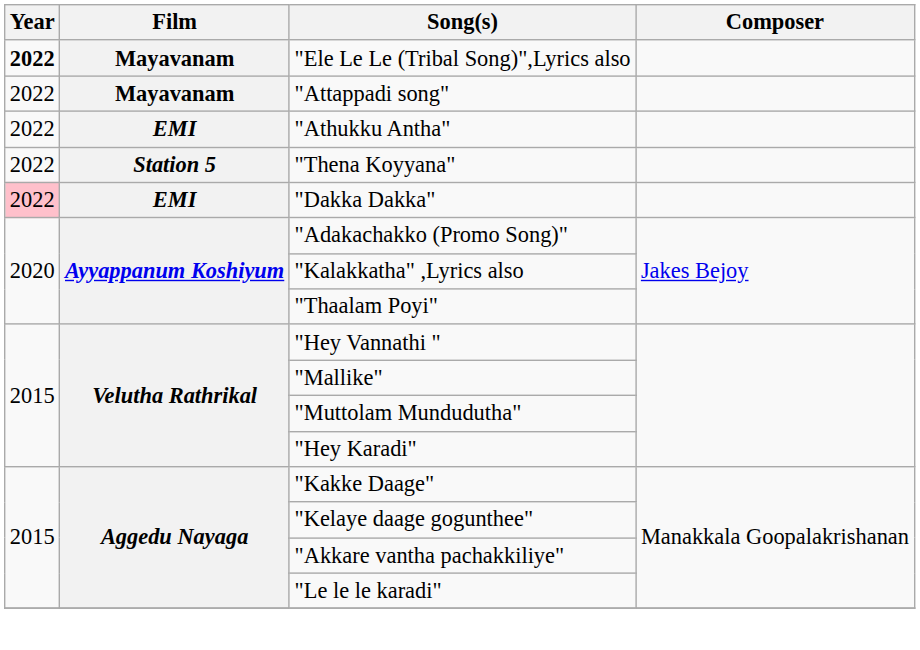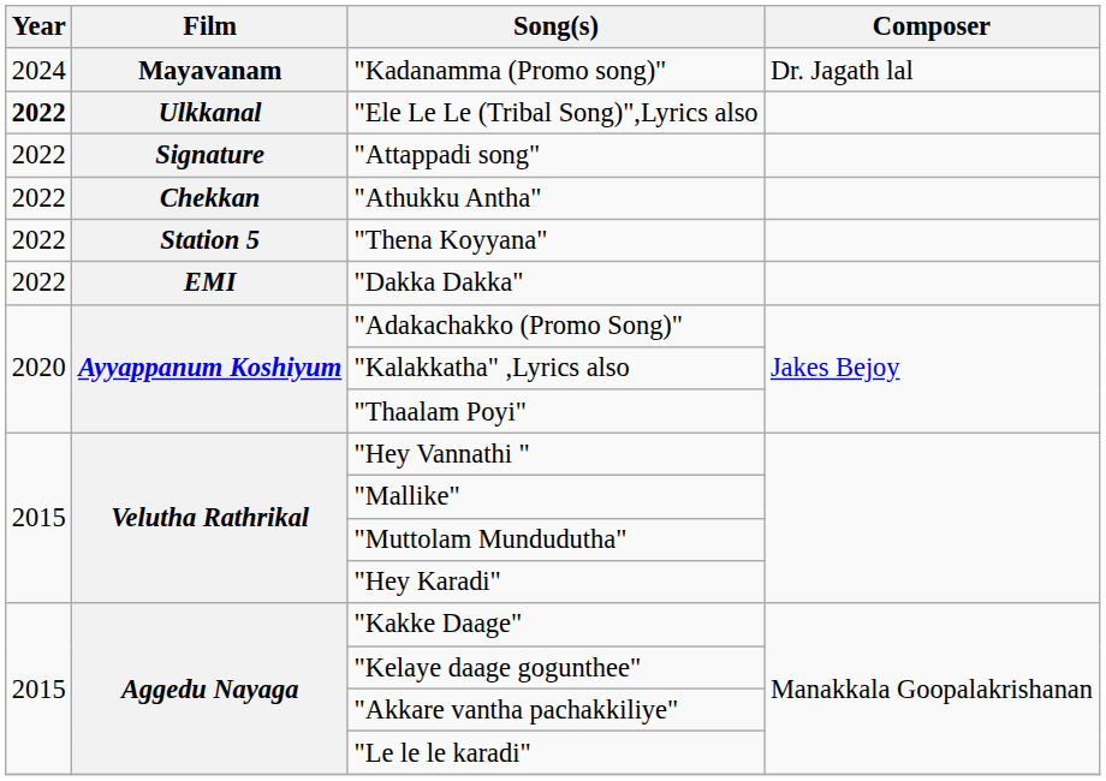 <table class="wikitable sortable">
 <tr>
 <th>Year</th>
 <th>Film</th>
 <th>Song(s)</th>
 <th>Composer</th>
 </tr>
 <tr>
+<td rowspan="1">2024</td>
+<th rowspan="1">Mayavanam</th>
+<td>"Kadanamma (Promo song)"</td>
+<td rowspan="1">Dr. Jagath lal</td>
+</tr>
+<tr>
 <td rowspan="1"><strong>2022</strong></td>
-<th rowspan="1">Mayavanam</th>
+<th rowspan="1"><em>Ulkkanal</em></th>
 <td>"Ele Le Le (Tribal Song)",Lyrics also</td>
 <td rowspan="1"></td>
 </tr>
 <tr>
 <td rowspan="1">2022</td>
-<th rowspan="1">Mayavanam</th>
+<th rowspan="1"><em>Signature</em></th>
 <td>"Attappadi song"</td>
 <td rowspan="1"></td>
 </tr>
 <tr>
 <td rowspan="1">2022</td>
-<th rowspan="1"><em>EMI</em></th>
+<th rowspan="1"><em>Chekkan</em></th>
 <td>"Athukku Antha"</td>
 <td rowspan="1"></td>
 </tr>
 <tr>
 <td rowspan="1">2022</td>
 <th rowspan="1"><em>Station 5</em></th>
 <td>"Thena Koyyana"</td>
 <td rowspan="1"></td>
 </tr>
 <tr>
-<td rowspan="1" style="background: pink;">2022</td>
+<td rowspan="1">2022</td>
 <th rowspan="1"><em>EMI</em></th>
 <td>"Dakka Dakka"</td>
 <td rowspan="1"></td>
 </tr>
 <tr>
 <td rowspan="3">2020</td>
 <th rowspan="3"><em><a href='#'>Ayyappanum Koshiyum</a></em></th>
 <td>"Adakachakko (Promo Song)"</td>
 <td rowspan="3"><a href='#'>Jakes Bejoy</a></td>
 </tr>
 <tr>
 <td>"Kalakkatha" ,Lyrics also</td>
 </tr>
 <tr>
 <td>"Thaalam Poyi"</td>
 </tr>
 <tr>
 <td rowspan="4">2015</td>
 <th rowspan="4"><em>Velutha Rathrikal</em></th>
 <td>"Hey Vannathi "</td>
 <td rowspan="4"></td>
 </tr>
 <tr>
 <td>"Mallike"</td>
 </tr>
 <tr>
 <td>"Muttolam Mundudutha"</td>
 </tr>
 <tr>
 <td>"Hey Karadi"</td>
 </tr>
 <tr>
 <td rowspan="4">2015</td>
 <th rowspan="4"><em>Aggedu Nayaga</em></th>
 <td>"Kakke Daage"</td>
 <td rowspan="4">Manakkala Goopalakrishanan</td>
 </tr>
 <tr>
 <td>"Kelaye daage gogunthee"</td>
 </tr>
 <tr>
 <td>"Akkare vantha pachakkiliye"</td>
 </tr>
 <tr>
 <td>"Le le le karadi"</td>
 </tr>
 <tr>
 </tr>
 </table>
